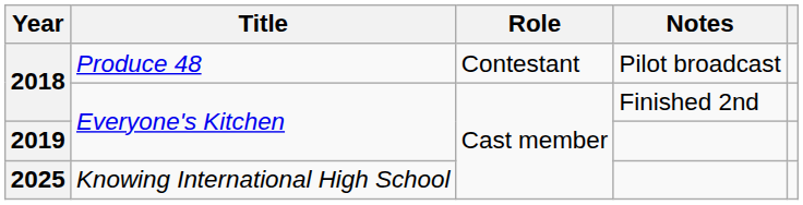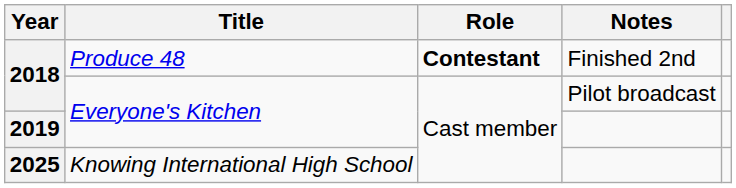 <table class="wikitable plainrowheaders sortable">
 <tr>
 <th scope="col">Year</th>
 <th scope="col">Title</th>
 <th scope="col">Role</th>
 <th scope="col">Notes</th>
 <th scope="col" class="unsortable"></th>
 </tr>
 <tr>
 <th scope="row" rowspan="2">2018</th>
 <td><em><a href='#'>Produce 48</a></em></td>
-<td>Contestant</td>
-<td>Pilot broadcast</td>
+<td><strong>Contestant</strong></td>
+<td>Finished 2nd</td>
 <td style="text-align:center"></td>
 </tr>
 <tr>
 <td rowspan="2"><em><a href='#'>Everyone's Kitchen</a></em></td>
 <td rowspan="3">Cast member</td>
-<td>Finished 2nd</td>
+<td>Pilot broadcast</td>
 <td style="text-align:center"></td>
 </tr>
 <tr>
 <th scope="row">2019</th>
 <td></td>
 <td style="text-align:center"></td>
 </tr>
 <tr>
 <th scope="row">2025</th>
 <td><em>Knowing International High School</em></td>
 <td></td>
 <td style="text-align:center"></td>
 </tr>
 </table>
